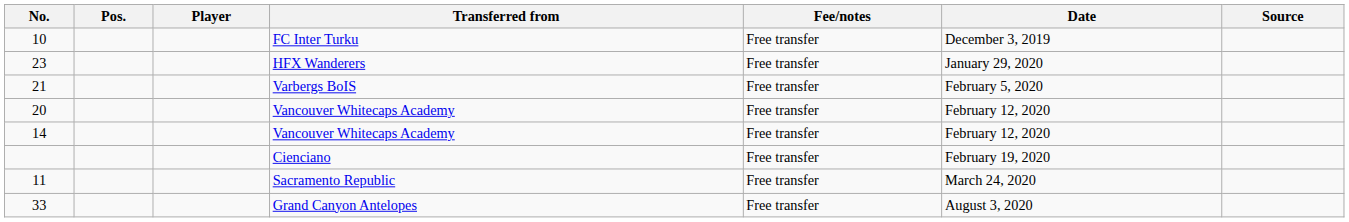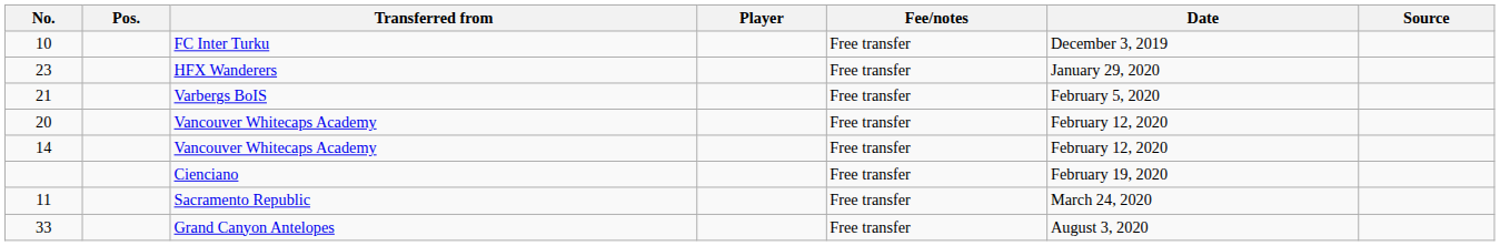 <table class="wikitable sortable" style="width:90%; font-size:95%;">
 <tr>
 <th>No.</th>
 <th>Pos.</th>
+<th>Transferred from</th>
 <th>Player</th>
-<th>Transferred from</th>
 <th>Fee/notes</th>
 <th>Date</th>
 <th>Source</th>
 </tr>
 <tr>
 <td align=center>10</td>
 <td align=center></td>
+<td> <a href='#'>FC Inter Turku</a></td>
 <td></td>
-<td> <a href='#'>FC Inter Turku</a></td>
 <td>Free transfer</td>
 <td>December 3, 2019</td>
 <td></td>
 </tr>
 <tr>
 <td align=center>23</td>
 <td align=center></td>
+<td> <a href='#'>HFX Wanderers</a></td>
 <td></td>
-<td> <a href='#'>HFX Wanderers</a></td>
 <td>Free transfer</td>
 <td>January 29, 2020</td>
 <td></td>
 </tr>
 <tr>
 <td align=center>21</td>
 <td align=center></td>
+<td> <a href='#'>Varbergs BoIS</a></td>
 <td></td>
-<td> <a href='#'>Varbergs BoIS</a></td>
 <td>Free transfer</td>
 <td>February 5, 2020</td>
 <td></td>
 </tr>
 <tr>
 <td align=center>20</td>
 <td align=center></td>
+<td> <a href='#'>Vancouver Whitecaps Academy</a></td>
 <td></td>
-<td> <a href='#'>Vancouver Whitecaps Academy</a></td>
 <td>Free transfer</td>
 <td>February 12, 2020</td>
 <td></td>
 </tr>
 <tr>
 <td align=center>14</td>
 <td align=center></td>
+<td> <a href='#'>Vancouver Whitecaps Academy</a></td>
 <td></td>
-<td> <a href='#'>Vancouver Whitecaps Academy</a></td>
 <td>Free transfer</td>
 <td>February 12, 2020</td>
 <td></td>
 </tr>
 <tr>
 <td align=center></td>
 <td align=center></td>
+<td> <a href='#'>Cienciano</a></td>
 <td></td>
-<td> <a href='#'>Cienciano</a></td>
 <td>Free transfer</td>
 <td>February 19, 2020</td>
 <td></td>
 </tr>
 <tr>
 <td align=center>11</td>
 <td align=center></td>
+<td> <a href='#'>Sacramento Republic</a></td>
 <td></td>
-<td> <a href='#'>Sacramento Republic</a></td>
 <td>Free transfer</td>
 <td>March 24, 2020</td>
 <td></td>
 </tr>
 <tr>
 <td align=center>33</td>
 <td align=center></td>
+<td> <a href='#'>Grand Canyon Antelopes</a></td>
 <td></td>
-<td> <a href='#'>Grand Canyon Antelopes</a></td>
 <td>Free transfer</td>
 <td>August 3, 2020</td>
 <td></td>
 </tr>
 </table>
